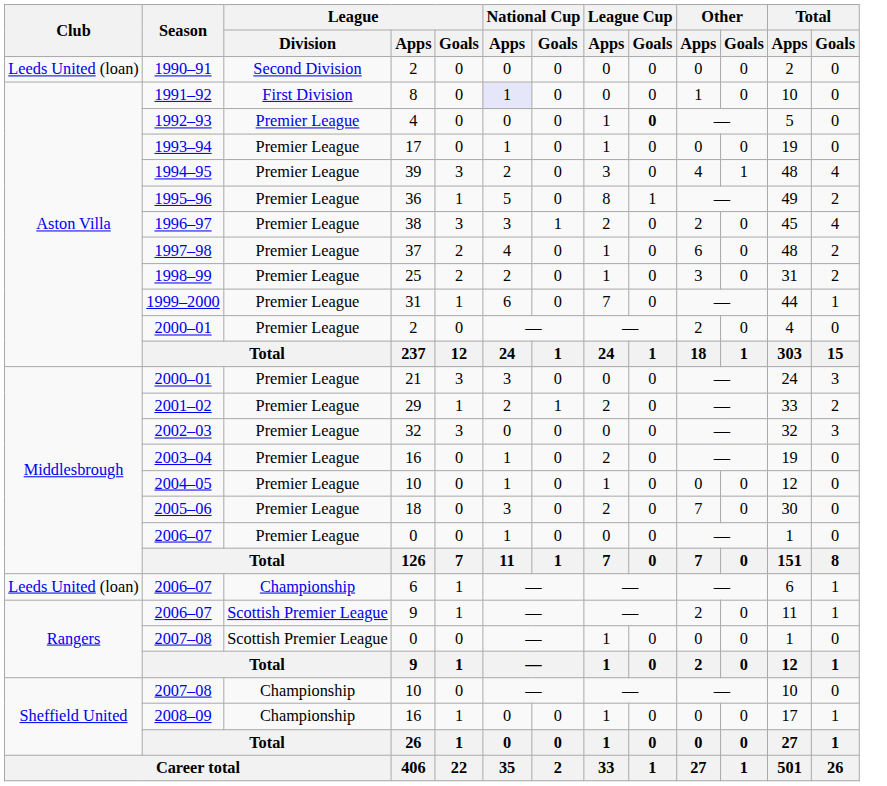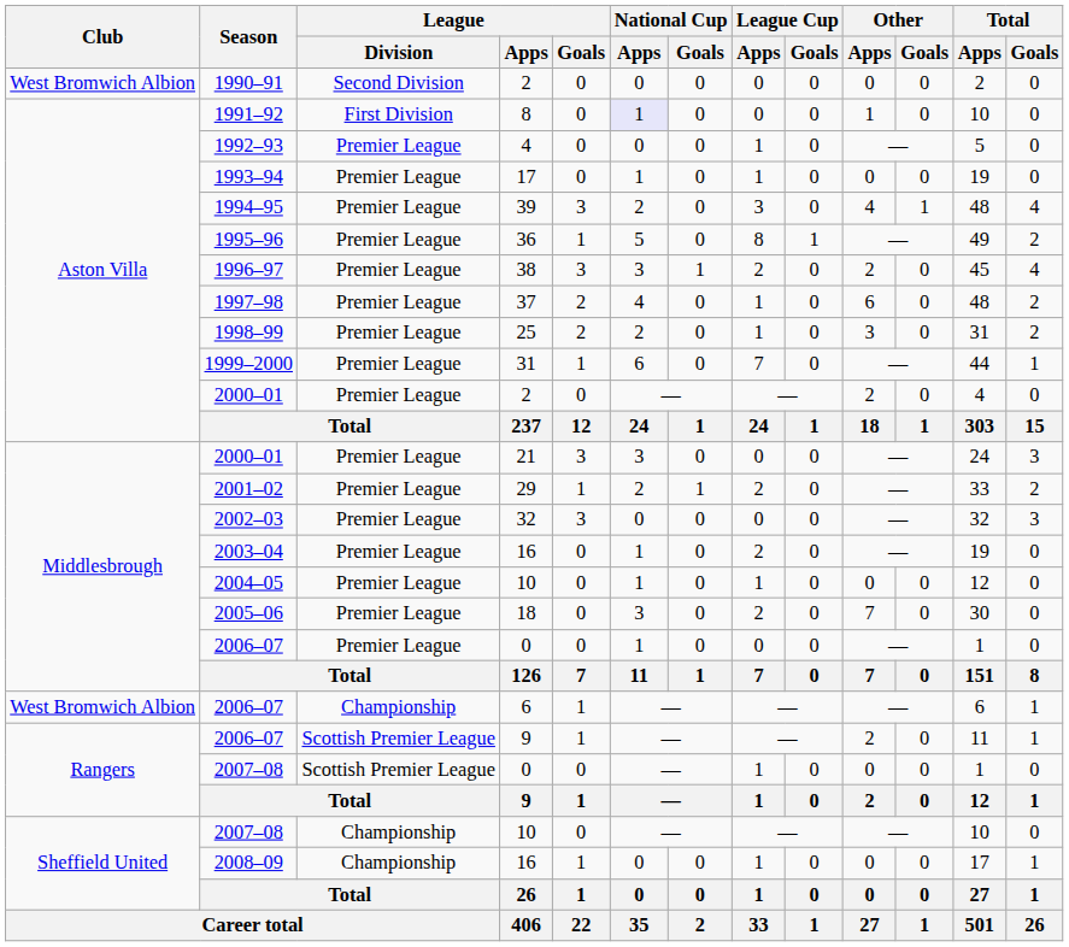 <table class="wikitable" style="text-align:center">
 <tr>
 <th rowspan="2">Club</th>
 <th rowspan="2">Season</th>
 <th colspan="3">League</th>
 <th colspan="2">National Cup</th>
 <th colspan="2">League Cup</th>
 <th colspan="2">Other</th>
 <th colspan="2">Total</th>
 </tr>
 <tr>
 <th>Division</th>
 <th>Apps</th>
 <th>Goals</th>
 <th>Apps</th>
 <th>Goals</th>
 <th>Apps</th>
 <th>Goals</th>
 <th>Apps</th>
 <th>Goals</th>
 <th>Apps</th>
 <th>Goals</th>
 </tr>
 <tr>
-<td><a href='#'>Leeds United</a> (loan)</td>
+<td><a href='#'>West Bromwich Albion</a></td>
 <td><a href='#'>1990–91</a></td>
 <td><a href='#'>Second Division</a></td>
 <td>2</td>
 <td>0</td>
 <td>0</td>
 <td>0</td>
 <td>0</td>
 <td>0</td>
 <td>0</td>
 <td>0</td>
 <td>2</td>
 <td>0</td>
 </tr>
 <tr>
 <td rowspan="11"><a href='#'>Aston Villa</a></td>
 <td><a href='#'>1991–92</a></td>
 <td><a href='#'>First Division</a></td>
 <td>8</td>
 <td>0</td>
 <td style="background: lavender;">1</td>
 <td>0</td>
 <td>0</td>
 <td>0</td>
 <td>1</td>
 <td>0</td>
 <td>10</td>
 <td>0</td>
 </tr>
 <tr>
 <td><a href='#'>1992–93</a></td>
 <td><a href='#'>Premier League</a></td>
 <td>4</td>
 <td>0</td>
 <td>0</td>
 <td>0</td>
 <td>1</td>
-<td><strong>0</strong></td>
+<td>0</td>
 <td colspan="2">—</td>
 <td>5</td>
 <td>0</td>
 </tr>
 <tr>
 <td><a href='#'>1993–94</a></td>
 <td>Premier League</td>
 <td>17</td>
 <td>0</td>
 <td>1</td>
 <td>0</td>
 <td>1</td>
 <td>0</td>
 <td>0</td>
 <td>0</td>
 <td>19</td>
 <td>0</td>
 </tr>
 <tr>
 <td><a href='#'>1994–95</a></td>
 <td>Premier League</td>
 <td>39</td>
 <td>3</td>
 <td>2</td>
 <td>0</td>
 <td>3</td>
 <td>0</td>
 <td>4</td>
 <td>1</td>
 <td>48</td>
 <td>4</td>
 </tr>
 <tr>
 <td><a href='#'>1995–96</a></td>
 <td>Premier League</td>
 <td>36</td>
 <td>1</td>
 <td>5</td>
 <td>0</td>
 <td>8</td>
 <td>1</td>
 <td colspan="2">—</td>
 <td>49</td>
 <td>2</td>
 </tr>
 <tr>
 <td><a href='#'>1996–97</a></td>
 <td>Premier League</td>
 <td>38</td>
 <td>3</td>
 <td>3</td>
 <td>1</td>
 <td>2</td>
 <td>0</td>
 <td>2</td>
 <td>0</td>
 <td>45</td>
 <td>4</td>
 </tr>
 <tr>
 <td><a href='#'>1997–98</a></td>
 <td>Premier League</td>
 <td>37</td>
 <td>2</td>
 <td>4</td>
 <td>0</td>
 <td>1</td>
 <td>0</td>
 <td>6</td>
 <td>0</td>
 <td>48</td>
 <td>2</td>
 </tr>
 <tr>
 <td><a href='#'>1998–99</a></td>
 <td>Premier League</td>
 <td>25</td>
 <td>2</td>
 <td>2</td>
 <td>0</td>
 <td>1</td>
 <td>0</td>
 <td>3</td>
 <td>0</td>
 <td>31</td>
 <td>2</td>
 </tr>
 <tr>
 <td><a href='#'>1999–2000</a></td>
 <td>Premier League</td>
 <td>31</td>
 <td>1</td>
 <td>6</td>
 <td>0</td>
 <td>7</td>
 <td>0</td>
 <td colspan="2">—</td>
 <td>44</td>
 <td>1</td>
 </tr>
 <tr>
 <td><a href='#'>2000–01</a></td>
 <td>Premier League</td>
 <td>2</td>
 <td>0</td>
 <td colspan="2">—</td>
 <td colspan="2">—</td>
 <td>2</td>
 <td>0</td>
 <td>4</td>
 <td>0</td>
 </tr>
 <tr>
 <th colspan="2">Total</th>
 <th>237</th>
 <th>12</th>
 <th>24</th>
 <th>1</th>
 <th>24</th>
 <th>1</th>
 <th>18</th>
 <th>1</th>
 <th>303</th>
 <th>15</th>
 </tr>
 <tr>
 <td rowspan="8"><a href='#'>Middlesbrough</a></td>
 <td><a href='#'>2000–01</a></td>
 <td>Premier League</td>
 <td>21</td>
 <td>3</td>
 <td>3</td>
 <td>0</td>
 <td>0</td>
 <td>0</td>
 <td colspan="2">—</td>
 <td>24</td>
 <td>3</td>
 </tr>
 <tr>
 <td><a href='#'>2001–02</a></td>
 <td>Premier League</td>
 <td>29</td>
 <td>1</td>
 <td>2</td>
 <td>1</td>
 <td>2</td>
 <td>0</td>
 <td colspan="2">—</td>
 <td>33</td>
 <td>2</td>
 </tr>
 <tr>
 <td><a href='#'>2002–03</a></td>
 <td>Premier League</td>
 <td>32</td>
 <td>3</td>
 <td>0</td>
 <td>0</td>
 <td>0</td>
 <td>0</td>
 <td colspan="2">—</td>
 <td>32</td>
 <td>3</td>
 </tr>
 <tr>
 <td><a href='#'>2003–04</a></td>
 <td>Premier League</td>
 <td>16</td>
 <td>0</td>
 <td>1</td>
 <td>0</td>
 <td>2</td>
 <td>0</td>
 <td colspan="2">—</td>
 <td>19</td>
 <td>0</td>
 </tr>
 <tr>
 <td><a href='#'>2004–05</a></td>
 <td>Premier League</td>
 <td>10</td>
 <td>0</td>
 <td>1</td>
 <td>0</td>
 <td>1</td>
 <td>0</td>
 <td>0</td>
 <td>0</td>
 <td>12</td>
 <td>0</td>
 </tr>
 <tr>
 <td><a href='#'>2005–06</a></td>
 <td>Premier League</td>
 <td>18</td>
 <td>0</td>
 <td>3</td>
 <td>0</td>
 <td>2</td>
 <td>0</td>
 <td>7</td>
 <td>0</td>
 <td>30</td>
 <td>0</td>
 </tr>
 <tr>
 <td><a href='#'>2006–07</a></td>
 <td>Premier League</td>
 <td>0</td>
 <td>0</td>
 <td>1</td>
 <td>0</td>
 <td>0</td>
 <td>0</td>
 <td colspan="2">—</td>
 <td>1</td>
 <td>0</td>
 </tr>
 <tr>
 <th colspan="2">Total</th>
 <th>126</th>
 <th>7</th>
 <th>11</th>
 <th>1</th>
 <th>7</th>
 <th>0</th>
 <th>7</th>
 <th>0</th>
 <th>151</th>
 <th>8</th>
 </tr>
 <tr>
-<td><a href='#'>Leeds United</a> (loan)</td>
+<td><a href='#'>West Bromwich Albion</a></td>
 <td><a href='#'>2006–07</a></td>
 <td><a href='#'>Championship</a></td>
 <td>6</td>
 <td>1</td>
 <td colspan="2">—</td>
 <td colspan="2">—</td>
 <td colspan="2">—</td>
 <td>6</td>
 <td>1</td>
 </tr>
 <tr>
 <td rowspan="3"><a href='#'>Rangers</a></td>
 <td><a href='#'>2006–07</a></td>
 <td><a href='#'>Scottish Premier League</a></td>
 <td>9</td>
 <td>1</td>
 <td colspan="2">—</td>
 <td colspan="2">—</td>
 <td>2</td>
 <td>0</td>
 <td>11</td>
 <td>1</td>
 </tr>
 <tr>
 <td><a href='#'>2007–08</a></td>
 <td>Scottish Premier League</td>
 <td>0</td>
 <td>0</td>
 <td colspan="2">—</td>
 <td>1</td>
 <td>0</td>
 <td>0</td>
 <td>0</td>
 <td>1</td>
 <td>0</td>
 </tr>
 <tr>
 <th colspan="2">Total</th>
 <th>9</th>
 <th>1</th>
 <th colspan="2">—</th>
 <th>1</th>
 <th>0</th>
 <th>2</th>
 <th>0</th>
 <th>12</th>
 <th>1</th>
 </tr>
 <tr>
 <td rowspan="3"><a href='#'>Sheffield United</a></td>
 <td><a href='#'>2007–08</a></td>
 <td>Championship</td>
 <td>10</td>
 <td>0</td>
 <td colspan="2">—</td>
 <td colspan="2">—</td>
 <td colspan="2">—</td>
 <td>10</td>
 <td>0</td>
 </tr>
 <tr>
 <td><a href='#'>2008–09</a></td>
 <td>Championship</td>
 <td>16</td>
 <td>1</td>
 <td>0</td>
 <td>0</td>
 <td>1</td>
 <td>0</td>
 <td>0</td>
 <td>0</td>
 <td>17</td>
 <td>1</td>
 </tr>
 <tr>
 <th colspan="2">Total</th>
 <th>26</th>
 <th>1</th>
 <th>0</th>
 <th>0</th>
 <th>1</th>
 <th>0</th>
 <th>0</th>
 <th>0</th>
 <th>27</th>
 <th>1</th>
 </tr>
 <tr>
 <th colspan="3">Career total</th>
 <th>406</th>
 <th>22</th>
 <th>35</th>
 <th>2</th>
 <th>33</th>
 <th>1</th>
 <th>27</th>
 <th>1</th>
 <th>501</th>
 <th>26</th>
 </tr>
 </table>
